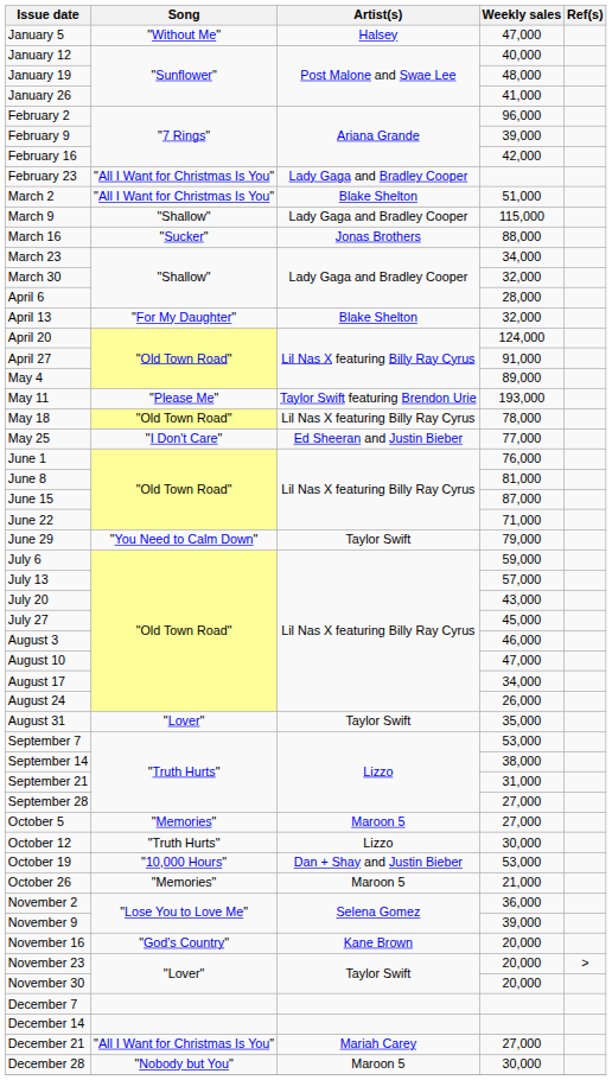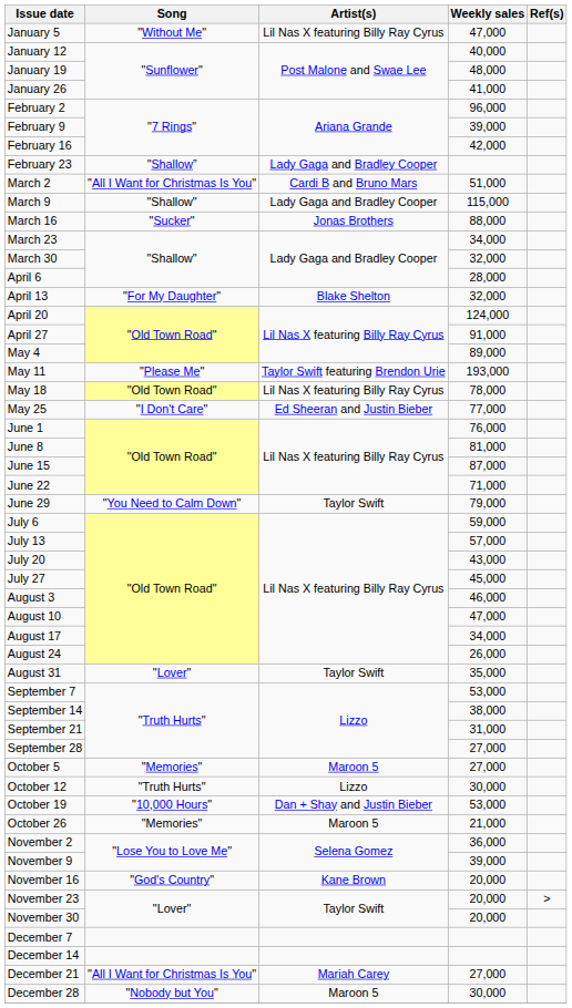 <table class="wikitable sortable">
 <tr>
 <th>Issue date</th>
 <th>Song</th>
 <th>Artist(s)</th>
 <th>Weekly sales</th>
 <th>Ref(s)</th>
 </tr>
 <tr>
 <td>January 5</td>
 <td style="text-align: center;" rowspan="1">"<a href='#'>Without Me</a>"</td>
-<td style="text-align: center;" rowspan="1"><a href='#'>Halsey</a></td>
+<td style="text-align: center;" rowspan="1">Lil Nas X featuring Billy Ray Cyrus</td>
 <td style="text-align: center;">47,000</td>
 <td style="text-align: center;"></td>
 </tr>
 <tr>
 <td>January 12</td>
 <td style="text-align: center;" rowspan="3">"<a href='#'>Sunflower</a>"</td>
 <td style="text-align: center;" rowspan="3"><a href='#'>Post Malone</a> and <a href='#'>Swae Lee</a></td>
 <td style="text-align: center;">40,000</td>
 <td style="text-align: center;"></td>
 </tr>
 <tr>
 <td>January 19</td>
 <td style="text-align: center;">48,000</td>
 <td style="text-align: center;"></td>
 </tr>
 <tr>
 <td>January 26</td>
 <td style="text-align: center;">41,000</td>
 <td style="text-align: center;"></td>
 </tr>
 <tr>
 <td>February 2</td>
 <td style="text-align: center;" rowspan="3">"<a href='#'>7 Rings</a>"</td>
 <td style="text-align: center;" rowspan="3"><a href='#'>Ariana Grande</a></td>
 <td style="text-align: center;">96,000</td>
 <td style="text-align: center;"></td>
 </tr>
 <tr>
 <td>February 9</td>
 <td style="text-align: center;">39,000</td>
 <td style="text-align: center;"></td>
 </tr>
 <tr>
 <td>February 16</td>
 <td style="text-align: center;">42,000</td>
 <td style="text-align: center;"></td>
 </tr>
 <tr>
 <td>February 23</td>
-<td rowspan="1" style="text-align: center;">"<a href='#'>All I Want for Christmas Is You</a>"</td>
+<td style="text-align: center;">"<a href='#'>Shallow</a>”</td>
 <td style="text-align: center;"><a href='#'>Lady Gaga</a> and <a href='#'>Bradley Cooper</a></td>
 <td style="text-align: center;"></td>
 <td style="text-align: center;"></td>
 </tr>
 <tr>
 <td>March 2</td>
 <td rowspan="1" style="text-align: center;">"<a href='#'>All I Want for Christmas Is You</a>"</td>
-<td style="text-align: center;" rowspan=1><a href='#'>Blake Shelton</a></td>
+<td style="text-align: center;"><a href='#'>Cardi B</a> and <a href='#'>Bruno Mars</a></td>
 <td style="text-align: center;">51,000</td>
 <td style="text-align: center;"></td>
 </tr>
 <tr>
 <td>March 9</td>
 <td style="text-align: center;">"Shallow"</td>
 <td style="text-align: center;">Lady Gaga and Bradley Cooper</td>
 <td style="text-align: center;">115,000</td>
 <td style="text-align: center;"></td>
 </tr>
 <tr>
 <td>March 16</td>
 <td style="text-align: center;">"<a href='#'>Sucker</a>"</td>
 <td style="text-align: center;"><a href='#'>Jonas Brothers</a></td>
 <td style="text-align: center;">88,000</td>
 <td style="text-align: center;"></td>
 </tr>
 <tr>
 <td>March 23</td>
 <td style="text-align: center;" rowspan=3>"Shallow"</td>
 <td style="text-align: center;" rowspan=3>Lady Gaga and Bradley Cooper</td>
 <td style="text-align: center;">34,000</td>
 <td style="text-align: center;"></td>
 </tr>
 <tr>
 <td>March 30</td>
 <td style="text-align: center;">32,000</td>
 <td style="text-align: center;"></td>
 </tr>
 <tr>
 <td>April 6</td>
 <td style="text-align: center;">28,000</td>
 <td style="text-align: center;"></td>
 </tr>
 <tr>
 <td>April 13</td>
 <td rowspan="1" style="text-align: center;">"<a href='#'>For My Daughter</a>"</td>
 <td style="text-align: center;" rowspan=1><a href='#'>Blake Shelton</a></td>
 <td style="text-align: center;">32,000</td>
 <td style="text-align: center;"></td>
 </tr>
 <tr>
 <td>April 20</td>
 <td bgcolor=FFFF99 style="text-align: center;" rowspan=3>"<a href='#'>Old Town Road</a>" </td>
 <td style="text-align: center;" rowspan=3><a href='#'>Lil Nas X</a> featuring <a href='#'>Billy Ray Cyrus</a></td>
 <td style="text-align: center;">124,000</td>
 <td style="text-align: center;"></td>
 </tr>
 <tr>
 <td>April 27</td>
 <td style="text-align: center;">91,000</td>
 <td style="text-align: center;"></td>
 </tr>
 <tr>
 <td>May 4</td>
 <td style="text-align: center;">89,000</td>
 <td style="text-align: center;"></td>
 </tr>
 <tr>
 <td>May 11</td>
 <td style="text-align: center;">"<a href='#'>Please Me</a>"</td>
 <td style="text-align: center;" rowspan="1"><a href='#'>Taylor Swift</a> featuring <a href='#'>Brendon Urie</a></td>
 <td style="text-align: center;">193,000</td>
 <td style="text-align: center;"></td>
 </tr>
 <tr>
 <td>May 18</td>
 <td bgcolor=FFFF99 style="text-align: center;" rowspan="1">"Old Town Road" </td>
 <td style="text-align: center;" rowspan="1">Lil Nas X featuring Billy Ray Cyrus</td>
 <td style="text-align: center;">78,000</td>
 <td style="text-align: center;"></td>
 </tr>
 <tr>
 <td>May 25</td>
 <td style="text-align: center;">"<a href='#'>I Don't Care</a>"</td>
 <td style="text-align: center;"><a href='#'>Ed Sheeran</a> and <a href='#'>Justin Bieber</a></td>
 <td style="text-align: center;">77,000</td>
 <td style="text-align: center;"></td>
 </tr>
 <tr>
 <td>June 1</td>
 <td bgcolor=FFFF99 style="text-align: center;" rowspan="4">"Old Town Road" </td>
 <td style="text-align: center;" rowspan="4">Lil Nas X featuring Billy Ray Cyrus</td>
 <td style="text-align: center;">76,000</td>
 <td style="text-align: center;"></td>
 </tr>
 <tr>
 <td>June 8</td>
 <td style="text-align: center;">81,000</td>
 <td style="text-align: center;"></td>
 </tr>
 <tr>
 <td>June 15</td>
 <td style="text-align: center;">87,000</td>
 <td style="text-align: center;"></td>
 </tr>
 <tr>
 <td>June 22</td>
 <td style="text-align: center;">71,000</td>
 <td style="text-align: center;"></td>
 </tr>
 <tr>
 <td>June 29</td>
 <td style="text-align: center;">"<a href='#'>You Need to Calm Down</a>"</td>
 <td style="text-align: center;">Taylor Swift</td>
 <td style="text-align: center;">79,000</td>
 <td style="text-align: center;"></td>
 </tr>
 <tr>
 <td>July 6</td>
 <td bgcolor=FFFF99 style="text-align: center;" rowspan="8">"Old Town Road" </td>
 <td style="text-align: center;" rowspan="8">Lil Nas X featuring Billy Ray Cyrus</td>
 <td style="text-align: center;">59,000</td>
 <td style="text-align: center;"></td>
 </tr>
 <tr>
 <td>July 13</td>
 <td style="text-align: center;">57,000</td>
 <td style="text-align: center;"></td>
 </tr>
 <tr>
 <td>July 20</td>
 <td style="text-align: center;">43,000</td>
 <td style="text-align: center;"></td>
 </tr>
 <tr>
 <td>July 27</td>
 <td style="text-align: center;">45,000</td>
 <td style="text-align: center;"></td>
 </tr>
 <tr>
 <td>August 3</td>
 <td style="text-align: center;">46,000</td>
 <td style="text-align: center;"></td>
 </tr>
 <tr>
 <td>August 10</td>
 <td style="text-align: center;">47,000</td>
 <td style="text-align: center;"></td>
 </tr>
 <tr>
 <td>August 17</td>
 <td style="text-align: center;">34,000</td>
 <td style="text-align: center;"></td>
 </tr>
 <tr>
 <td>August 24</td>
 <td style="text-align: center;">26,000</td>
 <td style="text-align: center;"></td>
 </tr>
 <tr>
 <td>August 31</td>
 <td style="text-align: center;">"<a href='#'>Lover</a>"</td>
 <td style="text-align: center;">Taylor Swift</td>
 <td style="text-align: center;">35,000</td>
 <td style="text-align: center;"></td>
 </tr>
 <tr>
 <td>September 7</td>
 <td rowspan="4" style="text-align: center;">"<a href='#'>Truth Hurts</a>"</td>
 <td rowspan="4" style="text-align: center;"><a href='#'>Lizzo</a></td>
 <td style="text-align: center;">53,000</td>
 <td style="text-align: center;"></td>
 </tr>
 <tr>
 <td>September 14</td>
 <td style="text-align: center;">38,000</td>
 <td style="text-align: center;"></td>
 </tr>
 <tr>
 <td>September 21</td>
 <td style="text-align: center;">31,000</td>
 <td style="text-align: center;"></td>
 </tr>
 <tr>
 <td>September 28</td>
 <td style="text-align: center;">27,000</td>
 <td style="text-align: center;"></td>
 </tr>
 <tr>
 <td>October 5</td>
 <td style="text-align: center;">"<a href='#'>Memories</a>"</td>
 <td style="text-align: center;"><a href='#'>Maroon 5</a></td>
 <td style="text-align: center;">27,000</td>
 <td style="text-align: center;"></td>
 </tr>
 <tr>
 <td>October 12</td>
 <td style="text-align: center;">"Truth Hurts"</td>
 <td style="text-align: center;">Lizzo</td>
 <td style="text-align: center;">30,000</td>
 <td style="text-align: center;"></td>
 </tr>
 <tr>
 <td>October 19</td>
 <td style="text-align: center;">"<a href='#'>10,000 Hours</a>"</td>
 <td style="text-align: center;"><a href='#'>Dan + Shay</a> and <a href='#'>Justin Bieber</a></td>
 <td style="text-align: center;">53,000</td>
 <td style="text-align: center;"></td>
 </tr>
 <tr>
 <td>October 26</td>
 <td style="text-align: center;">"Memories"</td>
 <td style="text-align: center;">Maroon 5</td>
 <td style="text-align: center;">21,000</td>
 <td style="text-align: center;"></td>
 </tr>
 <tr>
 <td>November 2</td>
 <td rowspan="2" style="text-align: center;">"<a href='#'>Lose You to Love Me</a>"</td>
 <td rowspan="2" style="text-align: center;"><a href='#'>Selena Gomez</a></td>
 <td style="text-align: center;">36,000</td>
 <td style="text-align: center;"></td>
 </tr>
 <tr>
 <td>November 9</td>
 <td style="text-align: center;">39,000</td>
 <td style="text-align: center;"></td>
 </tr>
 <tr>
 <td>November 16</td>
 <td style="text-align: center;" rowspan=1>"<a href='#'>God's Country</a>"</td>
 <td rowspan="1" style="text-align: center;"><a href='#'>Kane Brown</a></td>
 <td style="text-align: center;">20,000</td>
 <td style="text-align: center;"></td>
 </tr>
 <tr>
 <td>November 23</td>
 <td rowspan="2" style="text-align: center;">"Lover"</td>
 <td rowspan="2" style="text-align: center;">Taylor Swift</td>
 <td style="text-align: center;">20,000</td>
 <td style="text-align: center;">></td>
 </tr>
 <tr>
 <td>November 30</td>
 <td style="text-align: center;">20,000</td>
 <td style="text-align: center;"></td>
 </tr>
 <tr>
 <td>December 7</td>
 <td></td>
 <td></td>
 <td></td>
 <td></td>
 </tr>
 <tr>
 <td>December 14</td>
 <td></td>
 <td></td>
 <td></td>
 <td></td>
 </tr>
 <tr>
 <td>December 21</td>
 <td rowspan="1" style="text-align: center;">"<a href='#'>All I Want for Christmas Is You</a>"</td>
 <td rowspan="1" style="text-align: center;"><a href='#'>Mariah Carey</a></td>
 <td style="text-align: center;">27,000</td>
 <td style="text-align: center;"></td>
 </tr>
 <tr>
 <td>December 28</td>
 <td rowspan="1" style="text-align: center;">"<a href='#'>Nobody but You</a>"</td>
 <td style="text-align: center;">Maroon 5</td>
 <td rowspan="1" style="text-align: center;">30,000</td>
 <td style="text-align: center;"></td>
 </tr>
 <tr>
 </tr>
 </table>
